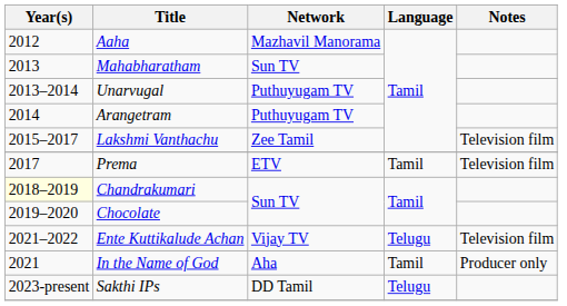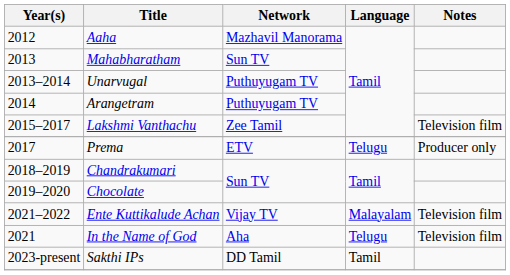 <table class="wikitable sortable">
 <tr>
 <th>Year(s)</th>
 <th>Title</th>
 <th>Network</th>
 <th>Language</th>
 <th>Notes</th>
 </tr>
 <tr>
 <td>2012</td>
 <td><em><a href='#'>Aaha</a></em></td>
 <td><a href='#'>Mazhavil Manorama</a></td>
 <td rowspan=5><a href='#'>Tamil</a></td>
 <td></td>
 </tr>
 <tr>
 <td>2013</td>
 <td><em><a href='#'>Mahabharatham</a></em></td>
 <td><a href='#'>Sun TV</a></td>
 <td></td>
 </tr>
 <tr>
 <td>2013–2014</td>
 <td><em>Unarvugal</em></td>
 <td><a href='#'>Puthuyugam TV</a></td>
 <td></td>
 </tr>
 <tr>
 <td>2014</td>
 <td><em>Arangetram</em></td>
 <td><a href='#'>Puthuyugam TV</a></td>
 <td></td>
 </tr>
 <tr>
 <td>2015–2017</td>
 <td><em><a href='#'>Lakshmi Vanthachu</a></em></td>
 <td><a href='#'>Zee Tamil</a></td>
 <td>Television film</td>
 </tr>
 <tr>
 </tr>
 <tr>
 <td>2017</td>
 <td><em>Prema</em></td>
 <td><a href='#'>ETV</a></td>
-<td>Tamil</td>
-<td>Television film</td>
+<td><a href='#'>Telugu</a></td>
+<td>Producer only</td>
 </tr>
 <tr>
-<td style="background: lightyellow;">2018–2019</td>
+<td>2018–2019</td>
 <td><em><a href='#'>Chandrakumari</a></em></td>
 <td rowspan =2><a href='#'>Sun TV</a></td>
 <td rowspan=2><a href='#'>Tamil</a></td>
 <td></td>
 </tr>
 <tr>
 <td>2019–2020</td>
 <td><em><a href='#'>Chocolate</a></em></td>
 <td></td>
 </tr>
 <tr>
 <td>2021–2022</td>
 <td><em><a href='#'>Ente Kuttikalude Achan</a></em></td>
 <td><a href='#'>Vijay TV</a></td>
-<td><a href='#'>Telugu</a></td>
+<td><a href='#'>Malayalam</a></td>
 <td>Television film</td>
 </tr>
 <tr>
 <td>2021</td>
 <td><em><a href='#'>In the Name of God</a></em></td>
 <td><a href='#'>Aha</a></td>
-<td>Tamil</td>
-<td>Producer only</td>
+<td><a href='#'>Telugu</a></td>
+<td>Television film</td>
 </tr>
 <tr>
 <td>2023-present</td>
 <td><em>Sakthi IPs</em></td>
 <td>DD Tamil</td>
-<td><a href='#'>Telugu</a></td>
+<td>Tamil</td>
 <td></td>
 </tr>
 <tr>
 </tr>
 </table>
